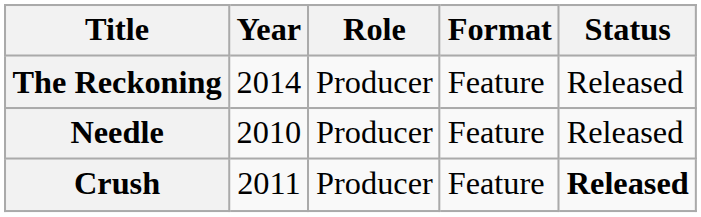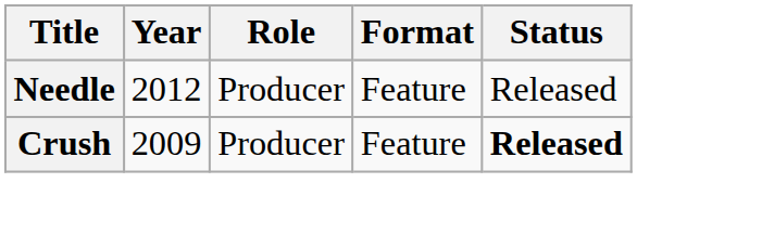 <table class="wikitable sortable plainrowheaders">
 <tr>
 <th scope="col">Title</th>
 <th scope="col">Year</th>
 <th scope="col">Role</th>
 <th scope="col">Format</th>
 <th scope="col" class="unsortable">Status</th>
 </tr>
 <tr>
-<th scope="row">The Reckoning</th>
-<td style="text-align:center;">2014</td>
-<td>Producer</td>
-<td>Feature</td>
-<td>Released</td>
-</tr>
-<tr>
 <th scope="row">Needle</th>
-<td style="text-align:center;">2010</td>
+<td style="text-align:center;">2012</td>
 <td>Producer</td>
 <td>Feature</td>
 <td>Released</td>
 </tr>
 <tr>
 <th scope="row">Crush</th>
-<td style="text-align:center;">2011</td>
+<td style="text-align:center;">2009</td>
 <td>Producer</td>
 <td>Feature</td>
 <td><strong>Released</strong></td>
 </tr>
 </table>
